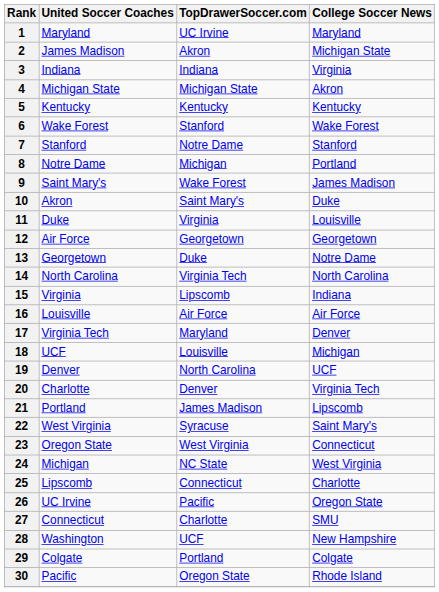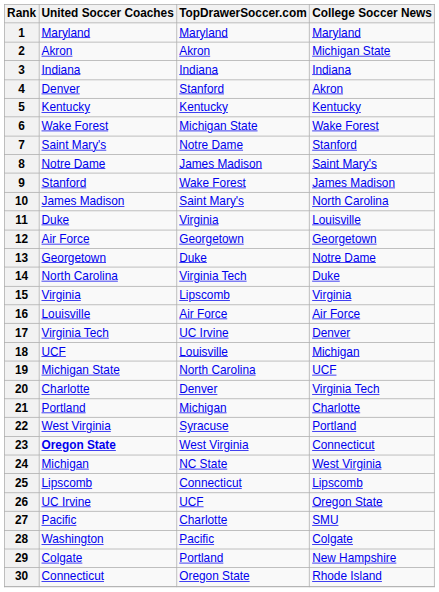 <table class="wikitable">
 <tr>
 <th>Rank</th>
 <th>United Soccer Coaches</th>
 <th>TopDrawerSoccer.com</th>
 <th>College Soccer News</th>
 </tr>
 <tr>
 <th>1</th>
 <td><a href='#'>Maryland</a></td>
-<td><a href='#'>UC Irvine</a></td>
+<td><a href='#'>Maryland</a></td>
 <td><a href='#'>Maryland</a></td>
 </tr>
 <tr>
 <th>2</th>
-<td><a href='#'>James Madison</a></td>
+<td><a href='#'>Akron</a></td>
 <td><a href='#'>Akron</a></td>
 <td><a href='#'>Michigan State</a></td>
 </tr>
 <tr>
 <th>3</th>
 <td><a href='#'>Indiana</a></td>
 <td><a href='#'>Indiana</a></td>
-<td><a href='#'>Virginia</a></td>
+<td><a href='#'>Indiana</a></td>
 </tr>
 <tr>
 <th>4</th>
-<td><a href='#'>Michigan State</a></td>
-<td><a href='#'>Michigan State</a></td>
+<td><a href='#'>Denver</a></td>
+<td><a href='#'>Stanford</a></td>
 <td><a href='#'>Akron</a></td>
 </tr>
 <tr>
 <th>5</th>
 <td><a href='#'>Kentucky</a></td>
 <td><a href='#'>Kentucky</a></td>
 <td><a href='#'>Kentucky</a></td>
 </tr>
 <tr>
 <th>6</th>
 <td><a href='#'>Wake Forest</a></td>
-<td><a href='#'>Stanford</a></td>
+<td><a href='#'>Michigan State</a></td>
 <td><a href='#'>Wake Forest</a></td>
 </tr>
 <tr>
 <th>7</th>
-<td><a href='#'>Stanford</a></td>
+<td><a href='#'>Saint Mary's</a></td>
 <td><a href='#'>Notre Dame</a></td>
 <td><a href='#'>Stanford</a></td>
 </tr>
 <tr>
 <th>8</th>
 <td><a href='#'>Notre Dame</a></td>
-<td><a href='#'>Michigan</a></td>
-<td><a href='#'>Portland</a></td>
+<td><a href='#'>James Madison</a></td>
+<td><a href='#'>Saint Mary's</a></td>
 </tr>
 <tr>
 <th>9</th>
-<td><a href='#'>Saint Mary's</a></td>
+<td><a href='#'>Stanford</a></td>
 <td><a href='#'>Wake Forest</a></td>
 <td><a href='#'>James Madison</a></td>
 </tr>
 <tr>
 <th>10</th>
-<td><a href='#'>Akron</a></td>
+<td><a href='#'>James Madison</a></td>
 <td><a href='#'>Saint Mary's</a></td>
-<td><a href='#'>Duke</a></td>
+<td><a href='#'>North Carolina</a></td>
 </tr>
 <tr>
 <th>11</th>
 <td><a href='#'>Duke</a></td>
 <td><a href='#'>Virginia</a></td>
 <td><a href='#'>Louisville</a></td>
 </tr>
 <tr>
 <th>12</th>
 <td><a href='#'>Air Force</a></td>
 <td><a href='#'>Georgetown</a></td>
 <td><a href='#'>Georgetown</a></td>
 </tr>
 <tr>
 <th>13</th>
 <td><a href='#'>Georgetown</a></td>
 <td><a href='#'>Duke</a></td>
 <td><a href='#'>Notre Dame</a></td>
 </tr>
 <tr>
 <th>14</th>
 <td><a href='#'>North Carolina</a></td>
 <td><a href='#'>Virginia Tech</a></td>
-<td><a href='#'>North Carolina</a></td>
+<td><a href='#'>Duke</a></td>
 </tr>
 <tr>
 <th>15</th>
 <td><a href='#'>Virginia</a></td>
 <td><a href='#'>Lipscomb</a></td>
-<td><a href='#'>Indiana</a></td>
+<td><a href='#'>Virginia</a></td>
 </tr>
 <tr>
 <th>16</th>
 <td><a href='#'>Louisville</a></td>
 <td><a href='#'>Air Force</a></td>
 <td><a href='#'>Air Force</a></td>
 </tr>
 <tr>
 <th>17</th>
 <td><a href='#'>Virginia Tech</a></td>
-<td><a href='#'>Maryland</a></td>
+<td><a href='#'>UC Irvine</a></td>
 <td><a href='#'>Denver</a></td>
 </tr>
 <tr>
 <th>18</th>
 <td><a href='#'>UCF</a></td>
 <td><a href='#'>Louisville</a></td>
 <td><a href='#'>Michigan</a></td>
 </tr>
 <tr>
 <th>19</th>
-<td><a href='#'>Denver</a></td>
+<td><a href='#'>Michigan State</a></td>
 <td><a href='#'>North Carolina</a></td>
 <td><a href='#'>UCF</a></td>
 </tr>
 <tr>
 <th>20</th>
 <td><a href='#'>Charlotte</a></td>
 <td><a href='#'>Denver</a></td>
 <td><a href='#'>Virginia Tech</a></td>
 </tr>
 <tr>
 <th>21</th>
 <td><a href='#'>Portland</a></td>
-<td><a href='#'>James Madison</a></td>
-<td><a href='#'>Lipscomb</a></td>
+<td><a href='#'>Michigan</a></td>
+<td><a href='#'>Charlotte</a></td>
 </tr>
 <tr>
 <th>22</th>
 <td><a href='#'>West Virginia</a></td>
 <td><a href='#'>Syracuse</a></td>
-<td><a href='#'>Saint Mary's</a></td>
+<td><a href='#'>Portland</a></td>
 </tr>
 <tr>
 <th>23</th>
-<td><a href='#'>Oregon State</a></td>
+<td><strong><a href='#'>Oregon State</a></strong></td>
 <td><a href='#'>West Virginia</a></td>
 <td><a href='#'>Connecticut</a></td>
 </tr>
 <tr>
 <th>24</th>
 <td><a href='#'>Michigan</a></td>
 <td><a href='#'>NC State</a></td>
 <td><a href='#'>West Virginia</a></td>
 </tr>
 <tr>
 <th>25</th>
 <td><a href='#'>Lipscomb</a></td>
 <td><a href='#'>Connecticut</a></td>
-<td><a href='#'>Charlotte</a></td>
+<td><a href='#'>Lipscomb</a></td>
 </tr>
 <tr>
 <th>26</th>
 <td><a href='#'>UC Irvine</a></td>
-<td><a href='#'>Pacific</a></td>
+<td><a href='#'>UCF</a></td>
 <td><a href='#'>Oregon State</a></td>
 </tr>
 <tr>
 <th>27</th>
-<td><a href='#'>Connecticut</a></td>
+<td><a href='#'>Pacific</a></td>
 <td><a href='#'>Charlotte</a></td>
 <td><a href='#'>SMU</a></td>
 </tr>
 <tr>
 <th>28</th>
 <td><a href='#'>Washington</a></td>
-<td><a href='#'>UCF</a></td>
-<td><a href='#'>New Hampshire</a></td>
+<td><a href='#'>Pacific</a></td>
+<td><a href='#'>Colgate</a></td>
 </tr>
 <tr>
 <th>29</th>
 <td><a href='#'>Colgate</a></td>
 <td><a href='#'>Portland</a></td>
-<td><a href='#'>Colgate</a></td>
+<td><a href='#'>New Hampshire</a></td>
 </tr>
 <tr>
 <th>30</th>
-<td><a href='#'>Pacific</a></td>
+<td><a href='#'>Connecticut</a></td>
 <td><a href='#'>Oregon State</a></td>
 <td><a href='#'>Rhode Island</a></td>
 </tr>
 <tr>
 </tr>
 </table>
